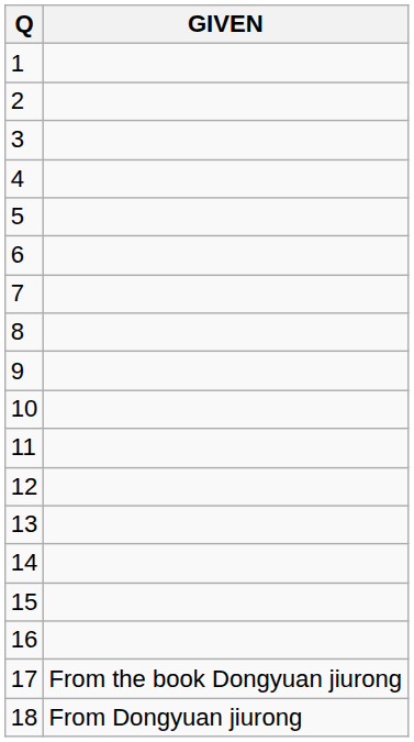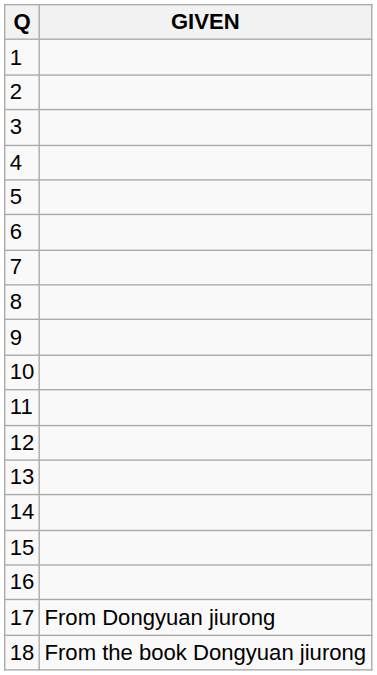 <table class="wikitable">
 <tr>
 <th>Q</th>
 <th>GIVEN</th>
 </tr>
 <tr>
 <td>1</td>
 <td></td>
 </tr>
 <tr>
 <td>2</td>
 <td></td>
 </tr>
 <tr>
 <td>3</td>
 <td></td>
 </tr>
 <tr>
 <td>4</td>
 <td></td>
 </tr>
 <tr>
 <td>5</td>
 <td></td>
 </tr>
 <tr>
 <td>6</td>
 <td></td>
 </tr>
 <tr>
 <td>7</td>
 <td></td>
 </tr>
 <tr>
 <td>8</td>
 <td></td>
 </tr>
 <tr>
 <td>9</td>
 <td></td>
 </tr>
 <tr>
 <td>10</td>
 <td></td>
 </tr>
 <tr>
 <td>11</td>
 <td></td>
 </tr>
 <tr>
 <td>12</td>
 <td></td>
 </tr>
 <tr>
 <td>13</td>
 <td></td>
 </tr>
 <tr>
 <td>14</td>
 <td></td>
 </tr>
 <tr>
 <td>15</td>
 <td></td>
 </tr>
 <tr>
 <td>16</td>
 <td></td>
 </tr>
 <tr>
 <td>17</td>
-<td>From the book Dongyuan jiurong</td>
+<td>From Dongyuan jiurong</td>
 </tr>
 <tr>
 <td>18</td>
-<td>From Dongyuan jiurong</td>
+<td>From the book Dongyuan jiurong</td>
 </tr>
 </table>
